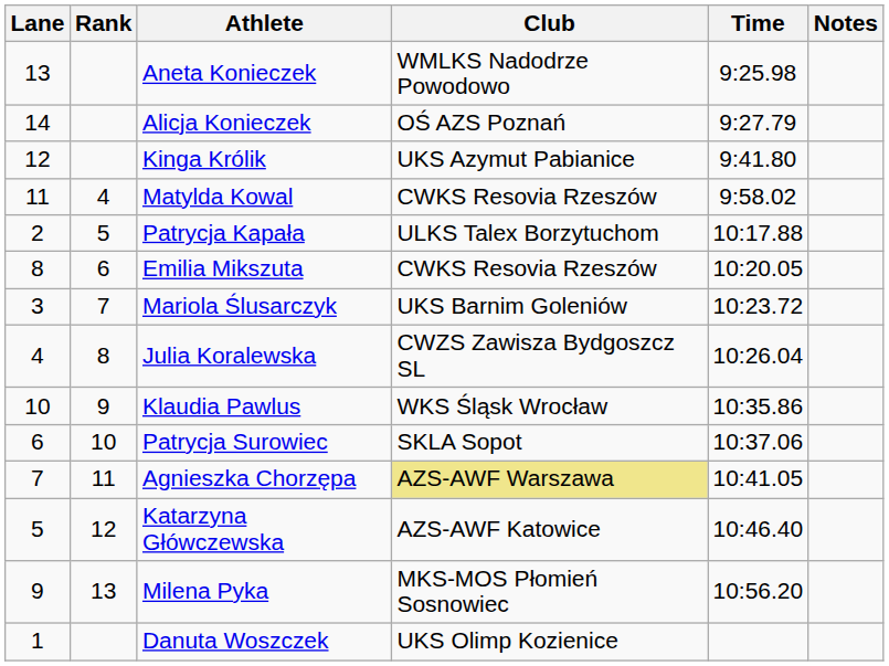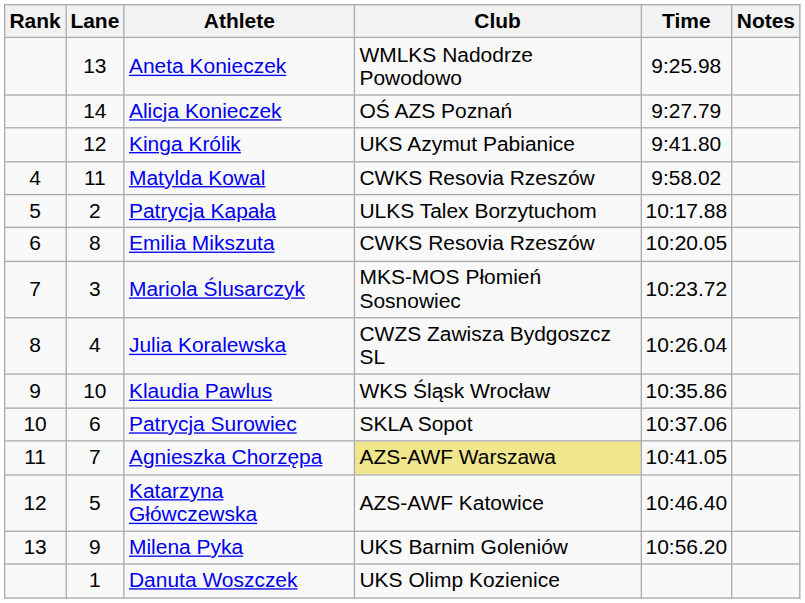 <table class="wikitable sortable" style="text-align:center">
 <tr>
+<th>Rank</th>
 <th>Lane</th>
-<th>Rank</th>
 <th>Athlete</th>
 <th>Club</th>
 <th>Time</th>
 <th>Notes</th>
 </tr>
 <tr>
+<td></td>
 <td>13</td>
-<td></td>
 <td align=left><a href='#'>Aneta Konieczek</a></td>
 <td align=left>WMLKS Nadodrze Powodowo</td>
 <td>9:25.98</td>
 <td></td>
 </tr>
 <tr>
+<td></td>
 <td>14</td>
-<td></td>
 <td align=left><a href='#'>Alicja Konieczek</a></td>
 <td align=left>OŚ AZS Poznań</td>
 <td>9:27.79</td>
 <td></td>
 </tr>
 <tr>
+<td></td>
 <td>12</td>
-<td></td>
 <td align=left><a href='#'>Kinga Królik</a></td>
 <td align=left>UKS Azymut Pabianice</td>
 <td>9:41.80</td>
 <td></td>
 </tr>
 <tr>
+<td>4</td>
 <td>11</td>
-<td>4</td>
 <td align=left><a href='#'>Matylda Kowal</a></td>
 <td align=left>CWKS Resovia Rzeszów</td>
 <td>9:58.02</td>
 <td></td>
 </tr>
 <tr>
+<td>5</td>
 <td>2</td>
-<td>5</td>
 <td align=left><a href='#'>Patrycja Kapała</a></td>
 <td align=left>ULKS Talex Borzytuchom</td>
 <td>10:17.88</td>
 <td></td>
 </tr>
 <tr>
+<td>6</td>
 <td>8</td>
-<td>6</td>
 <td align=left><a href='#'>Emilia Mikszuta</a></td>
 <td align=left>CWKS Resovia Rzeszów</td>
 <td>10:20.05</td>
 <td></td>
 </tr>
 <tr>
+<td>7</td>
 <td>3</td>
-<td>7</td>
 <td align=left><a href='#'>Mariola Ślusarczyk</a></td>
-<td align=left>UKS Barnim Goleniów</td>
+<td align=left>MKS-MOS Płomień Sosnowiec</td>
 <td>10:23.72</td>
 <td></td>
 </tr>
 <tr>
+<td>8</td>
 <td>4</td>
-<td>8</td>
 <td align=left><a href='#'>Julia Koralewska</a></td>
 <td align=left>CWZS Zawisza Bydgoszcz SL</td>
 <td>10:26.04</td>
 <td></td>
 </tr>
 <tr>
+<td>9</td>
 <td>10</td>
-<td>9</td>
 <td align=left><a href='#'>Klaudia Pawlus</a></td>
 <td align=left>WKS Śląsk Wrocław</td>
 <td>10:35.86</td>
 <td></td>
 </tr>
 <tr>
+<td>10</td>
 <td>6</td>
-<td>10</td>
 <td align=left><a href='#'>Patrycja Surowiec</a></td>
 <td align=left>SKLA Sopot</td>
 <td>10:37.06</td>
 <td></td>
 </tr>
 <tr>
+<td>11</td>
 <td>7</td>
-<td>11</td>
 <td align=left><a href='#'>Agnieszka Chorzępa</a></td>
 <td align=left style="background: khaki;">AZS-AWF Warszawa</td>
 <td>10:41.05</td>
 <td></td>
 </tr>
 <tr>
+<td>12</td>
 <td>5</td>
-<td>12</td>
 <td align=left><a href='#'>Katarzyna Główczewska</a></td>
 <td align=left>AZS-AWF Katowice</td>
 <td>10:46.40</td>
 <td></td>
 </tr>
 <tr>
+<td>13</td>
 <td>9</td>
-<td>13</td>
 <td align=left><a href='#'>Milena Pyka</a></td>
-<td align=left>MKS-MOS Płomień Sosnowiec</td>
+<td align=left>UKS Barnim Goleniów</td>
 <td>10:56.20</td>
 <td></td>
 </tr>
 <tr>
+<td></td>
 <td>1</td>
-<td></td>
 <td align=left><a href='#'>Danuta Woszczek</a></td>
 <td align=left>UKS Olimp Kozienice</td>
 <td></td>
 <td></td>
 </tr>
 </table>
